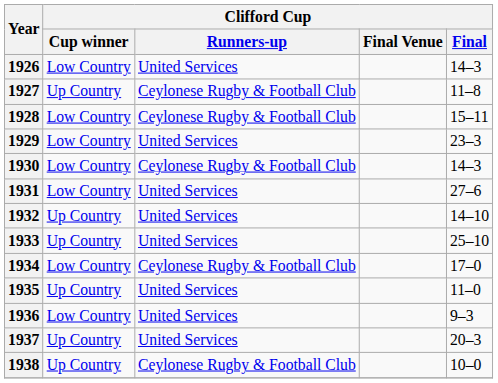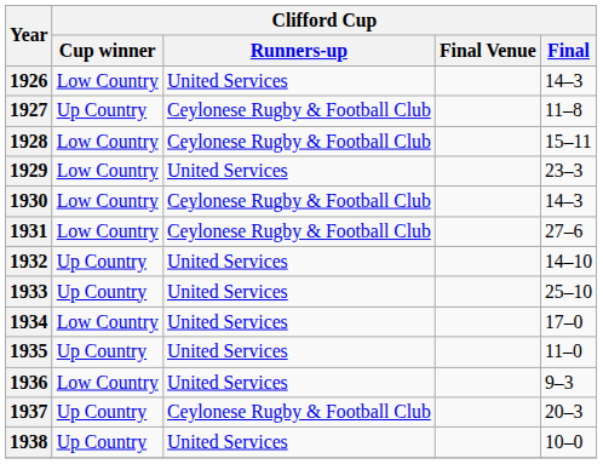 <table class=wikitable>
 <tr>
 <th rowspan=2>Year</th>
 <th colspan=5>Clifford Cup</th>
 </tr>
 <tr>
 <th colspan=2 align=center>Cup winner</th>
 <th><a href='#'>Runners-up</a></th>
 <th>Final Venue</th>
 <th><a href='#'>Final</a></th>
 </tr>
 <tr>
 <th>1926</th>
 <td colspan=2><a href='#'>Low Country</a></td>
 <td><a href='#'>United Services</a></td>
 <td></td>
 <td>14–3</td>
 </tr>
 <tr>
 <th>1927</th>
 <td colspan=2><a href='#'>Up Country</a></td>
 <td><a href='#'>Ceylonese Rugby & Football Club</a></td>
 <td></td>
 <td>11–8</td>
 </tr>
 <tr>
 <th>1928</th>
 <td colspan=2><a href='#'>Low Country</a></td>
 <td><a href='#'>Ceylonese Rugby & Football Club</a></td>
 <td></td>
 <td>15–11</td>
 </tr>
 <tr>
 <th>1929</th>
 <td colspan=2><a href='#'>Low Country</a></td>
 <td><a href='#'>United Services</a></td>
 <td></td>
 <td>23–3</td>
 </tr>
 <tr>
 <th>1930</th>
 <td colspan=2><a href='#'>Low Country</a></td>
 <td><a href='#'>Ceylonese Rugby & Football Club</a></td>
 <td></td>
 <td>14–3</td>
 </tr>
 <tr>
 <th>1931</th>
 <td colspan=2><a href='#'>Low Country</a></td>
-<td><a href='#'>United Services</a></td>
+<td><a href='#'>Ceylonese Rugby & Football Club</a></td>
 <td></td>
 <td>27–6</td>
 </tr>
 <tr>
 <th>1932</th>
 <td colspan=2><a href='#'>Up Country</a></td>
 <td><a href='#'>United Services</a></td>
 <td></td>
 <td>14–10</td>
 </tr>
 <tr>
 <th>1933</th>
 <td colspan=2><a href='#'>Up Country</a></td>
 <td><a href='#'>United Services</a></td>
 <td></td>
 <td>25–10</td>
 </tr>
 <tr>
 <th>1934</th>
 <td colspan=2><a href='#'>Low Country</a></td>
-<td><a href='#'>Ceylonese Rugby & Football Club</a></td>
+<td><a href='#'>United Services</a></td>
 <td></td>
 <td>17–0</td>
 </tr>
 <tr>
 <th>1935</th>
 <td colspan=2><a href='#'>Up Country</a></td>
 <td><a href='#'>United Services</a></td>
 <td></td>
 <td>11–0</td>
 </tr>
 <tr>
 <th>1936</th>
 <td colspan=2><a href='#'>Low Country</a></td>
 <td><a href='#'>United Services</a></td>
 <td></td>
 <td>9–3</td>
 </tr>
 <tr>
 <th>1937</th>
 <td colspan=2><a href='#'>Up Country</a></td>
-<td><a href='#'>United Services</a></td>
+<td><a href='#'>Ceylonese Rugby & Football Club</a></td>
 <td></td>
 <td>20–3</td>
 </tr>
 <tr>
 <th>1938</th>
 <td colspan=2><a href='#'>Up Country</a></td>
-<td><a href='#'>Ceylonese Rugby & Football Club</a></td>
+<td><a href='#'>United Services</a></td>
 <td></td>
 <td>10–0</td>
 </tr>
 <tr>
 </tr>
 </table>
